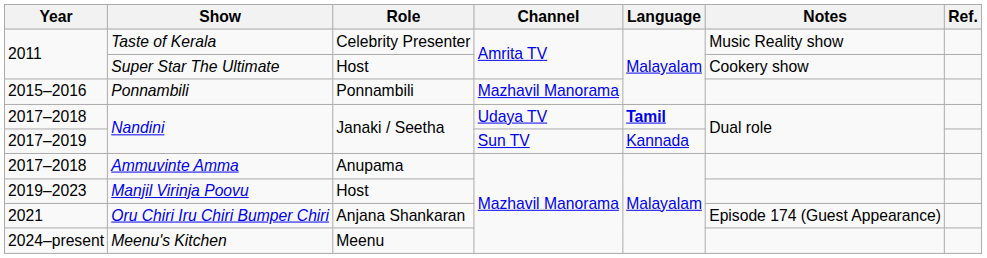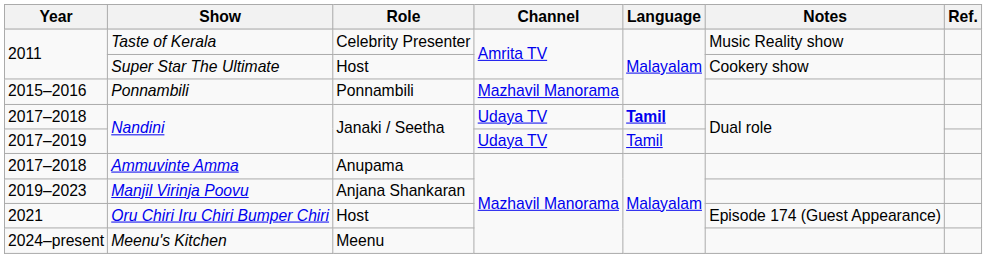 <table class="wikitable">
 <tr style="background:#ccc; text-align:center;">
 <th>Year</th>
 <th>Show</th>
 <th>Role</th>
 <th>Channel</th>
 <th>Language</th>
 <th>Notes</th>
 <th>Ref.</th>
 </tr>
 <tr>
 <td rowspan=2>2011</td>
 <td><em>Taste of Kerala</em></td>
 <td>Celebrity Presenter</td>
 <td rowspan=2><a href='#'>Amrita TV</a></td>
 <td rowspan=3><a href='#'>Malayalam</a></td>
 <td>Music Reality show</td>
 <td></td>
 </tr>
 <tr>
 <td><em>Super Star The Ultimate</em></td>
 <td>Host</td>
 <td>Cookery show</td>
 <td></td>
 </tr>
 <tr>
 <td>2015–2016</td>
 <td><em>Ponnambili</em></td>
 <td>Ponnambili</td>
 <td><a href='#'>Mazhavil Manorama</a></td>
 <td></td>
 <td></td>
 </tr>
 <tr>
 <td>2017–2018</td>
 <td rowspan=2><em><a href='#'>Nandini</a></em></td>
 <td rowspan=2>Janaki / Seetha</td>
 <td><a href='#'>Udaya TV</a></td>
 <td><strong><a href='#'>Tamil</a></strong></td>
 <td rowspan=2>Dual role</td>
 <td></td>
 </tr>
 <tr>
 <td>2017–2019</td>
-<td><a href='#'>Sun TV</a></td>
-<td><a href='#'>Kannada</a></td>
+<td><a href='#'>Udaya TV</a></td>
+<td><a href='#'>Tamil</a></td>
 <td></td>
 </tr>
 <tr>
 <td>2017–2018</td>
 <td><em><a href='#'>Ammuvinte Amma</a></em></td>
 <td>Anupama</td>
 <td rowspan=4><a href='#'>Mazhavil Manorama</a></td>
 <td rowspan=4><a href='#'>Malayalam</a></td>
 <td></td>
 <td></td>
 </tr>
 <tr>
 <td>2019–2023</td>
 <td><em><a href='#'>Manjil Virinja Poovu</a></em></td>
-<td>Host</td>
+<td>Anjana Shankaran</td>
 <td></td>
 <td></td>
 </tr>
 <tr>
 <td>2021</td>
 <td><em><a href='#'>Oru Chiri Iru Chiri Bumper Chiri</a></em></td>
-<td>Anjana Shankaran</td>
+<td>Host</td>
 <td>Episode 174 (Guest Appearance)</td>
 <td></td>
 </tr>
 <tr>
 <td>2024–present</td>
 <td><em>Meenu's Kitchen</em></td>
 <td>Meenu</td>
 <td></td>
 <td></td>
 </tr>
 </table>
